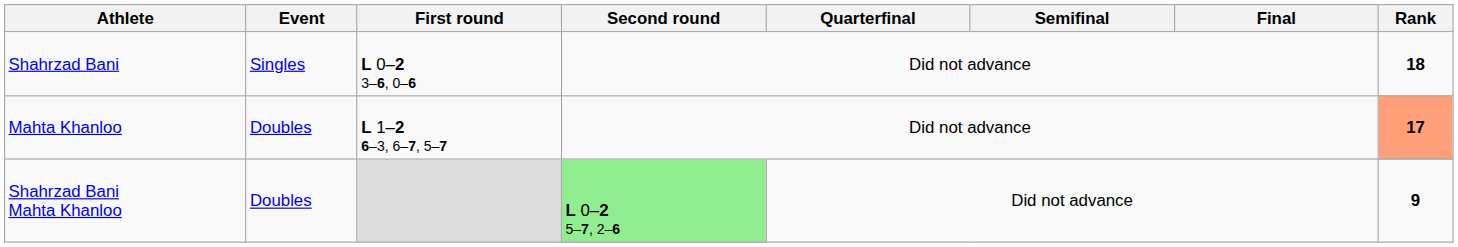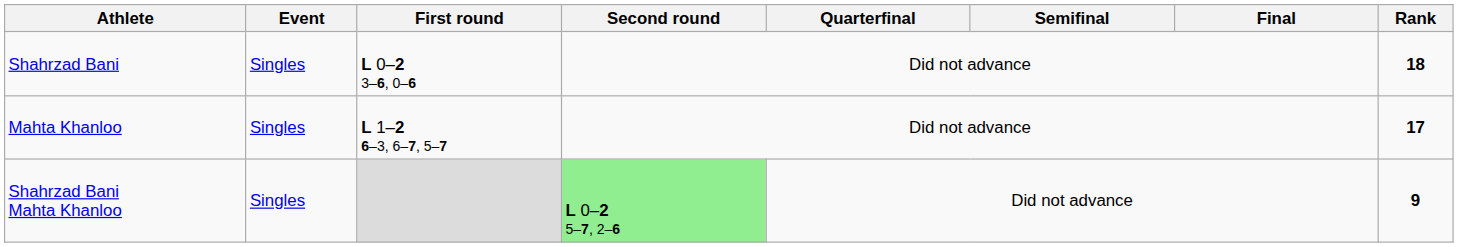 <table class="wikitable" width="98%" style="text-align:left; font-size:90%">
 <tr>
 <th width="13%">Athlete</th>
 <th width="6%">Event</th>
 <th width="11%">First round</th>
 <th width="11%">Second round</th>
 <th width="11%">Quarterfinal</th>
 <th width="11%">Semifinal</th>
 <th width="11%">Final</th>
 <th width="4%">Rank</th>
 </tr>
 <tr>
 <td><a href='#'>Shahrzad Bani</a></td>
 <td><a href='#'>Singles</a></td>
 <td><br><strong>L</strong> 0–<strong>2</strong><br><small>3–<strong>6</strong>, 0–<strong>6</strong></small></td>
 <td colspan=4 align=center>Did not advance</td>
 <td align="center"><strong>18</strong></td>
 </tr>
 <tr>
 <td><a href='#'>Mahta Khanloo</a></td>
-<td><a href='#'>Doubles</a></td>
+<td><a href='#'>Singles</a></td>
 <td><br><strong>L</strong> 1–<strong>2</strong><br><small><strong>6</strong>–3, 6–<strong>7</strong>, 5–<strong>7</strong></small></td>
 <td colspan=4 align=center>Did not advance</td>
-<td align="center" style="background: lightsalmon;"><strong>17</strong></td>
+<td align="center"><strong>17</strong></td>
 </tr>
 <tr>
 <td><a href='#'>Shahrzad Bani</a><br><a href='#'>Mahta Khanloo</a></td>
-<td><a href='#'>Doubles</a></td>
+<td><a href='#'>Singles</a></td>
 <td bgcolor=#DCDCDC></td>
 <td style="background: lightgreen;"><br><br><strong>L</strong> 0–<strong>2</strong><br><small>5–<strong>7</strong>, 2–<strong>6</strong></small></td>
 <td colspan=3 align=center>Did not advance</td>
 <td align="center"><strong>9</strong></td>
 </tr>
 </table>
